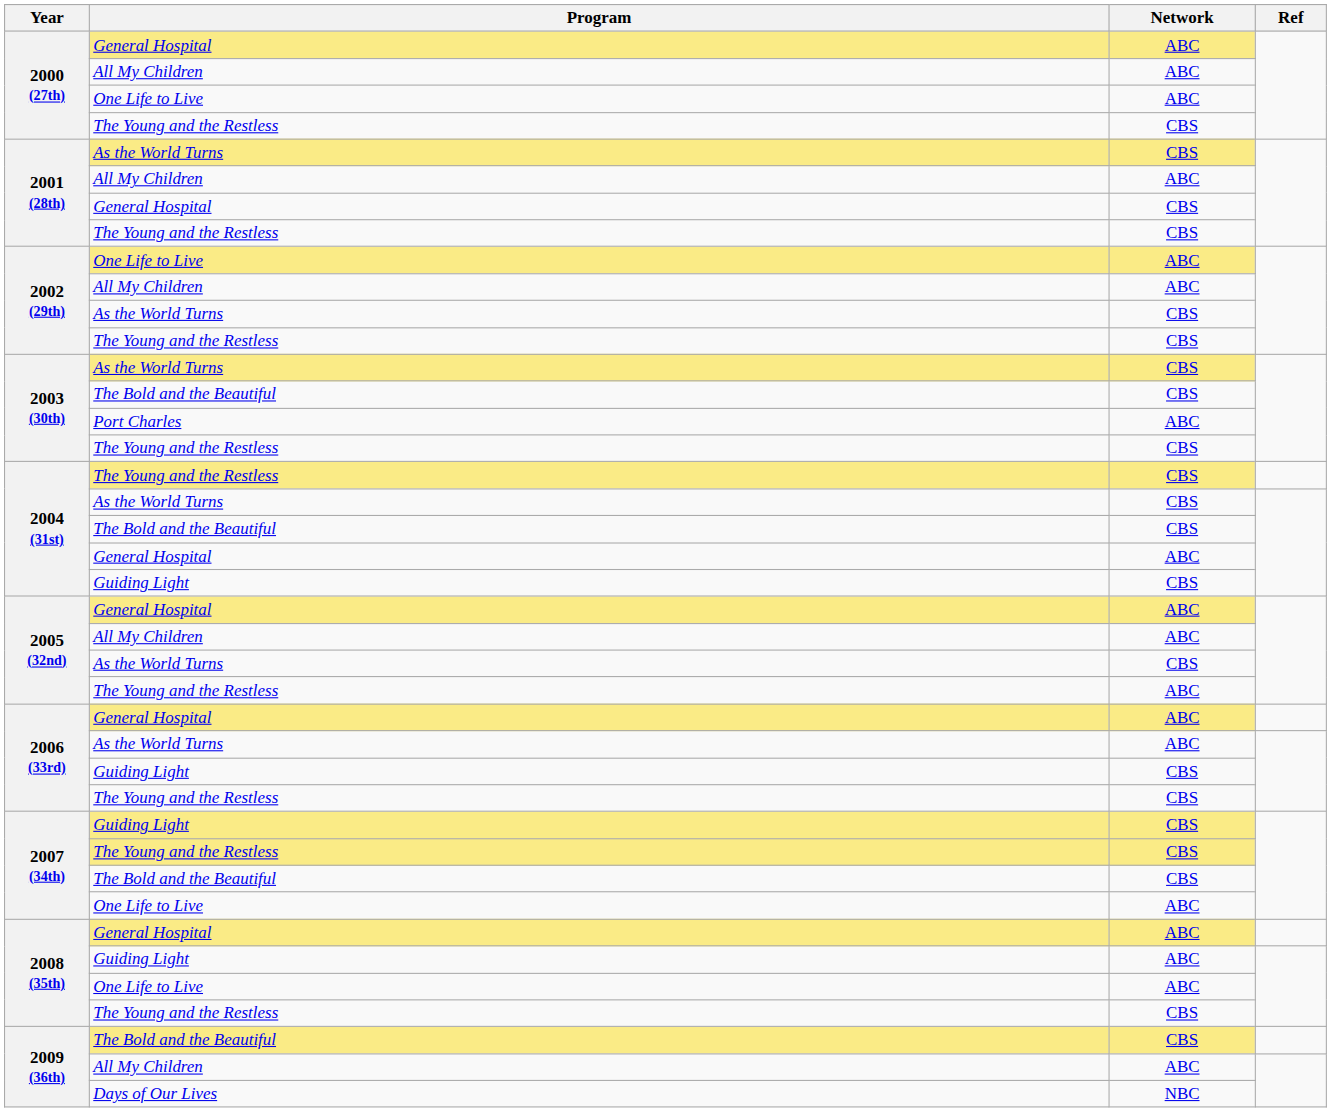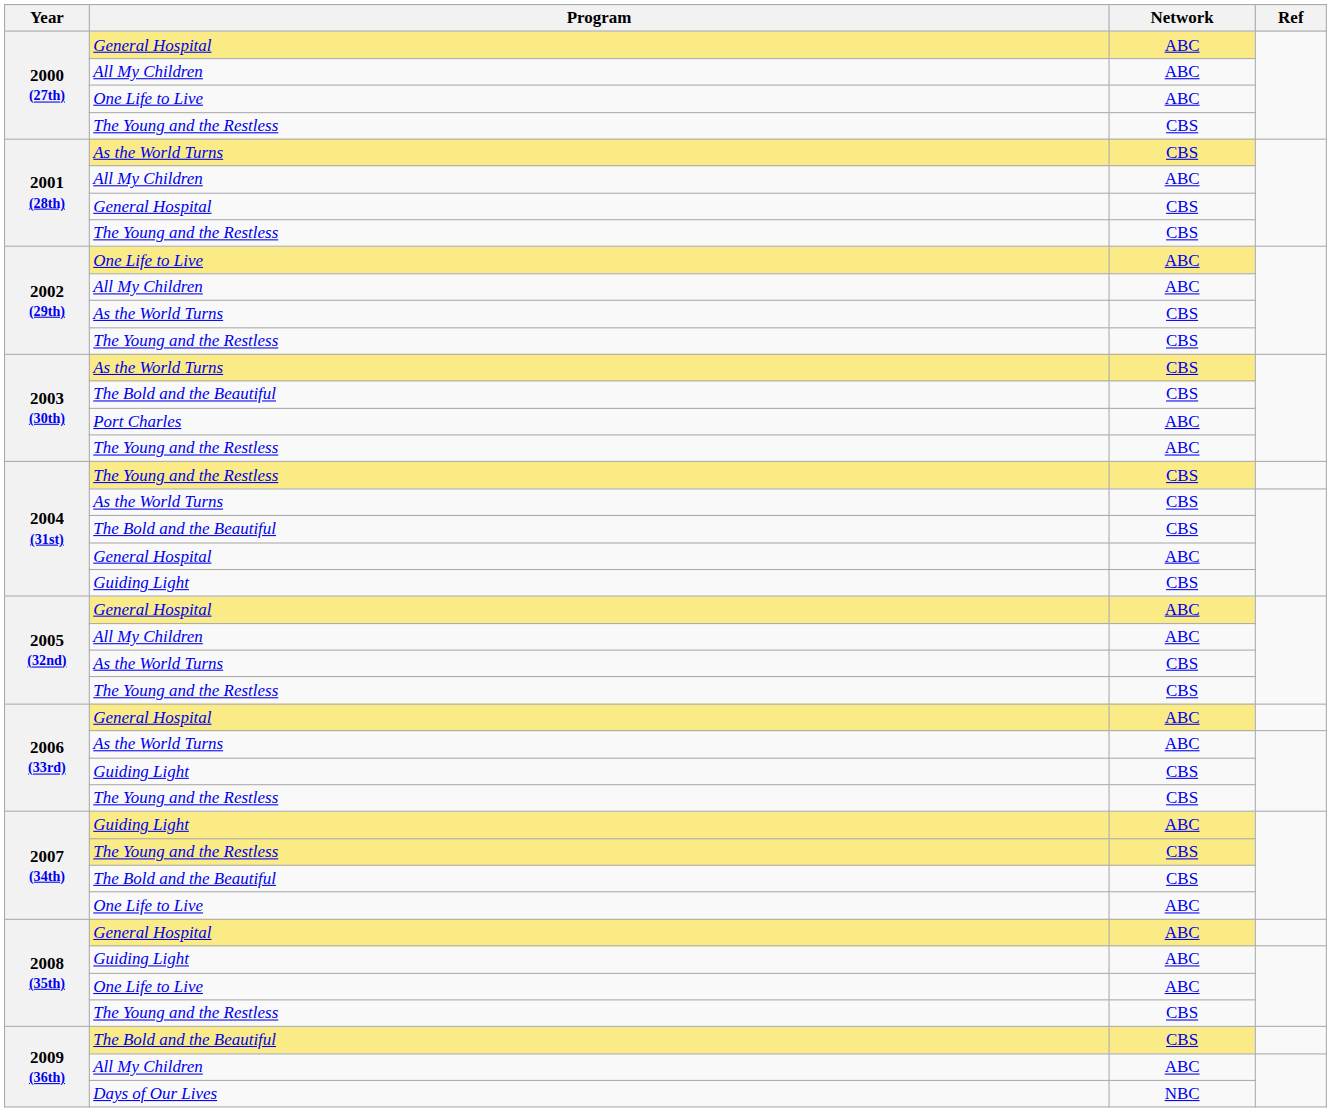 <table class="wikitable sortable" style="text-align:center;">
 <tr style="background:#bebebe;">
 <th scope="col" style="width:1%;">Year</th>
 <th scope="col" style="width:20%;">Program</th>
 <th scope="col" style="width:2%;">Network</th>
 <th scope="col" style="width:1%;" class="unsortable">Ref</th>
 </tr>
 <tr>
 <th scope="row" rowspan=4>2000 <br><small><a href='#'>(27th)</a></small></th>
 <td style="background:#FAEB86;text-align:left;"><em><a href='#'>General Hospital</a></em></td>
 <td style="background:#FAEB86"><a href='#'>ABC</a></td>
 <td rowspan=4></td>
 </tr>
 <tr>
 <td style="text-align:left"><em><a href='#'>All My Children</a></em></td>
 <td><a href='#'>ABC</a></td>
 </tr>
 <tr>
 <td style="text-align:left"><em><a href='#'>One Life to Live</a></em></td>
 <td><a href='#'>ABC</a></td>
 </tr>
 <tr>
 <td style="text-align:left"><em><a href='#'>The Young and the Restless</a></em></td>
 <td><a href='#'>CBS</a></td>
 </tr>
 <tr>
 <th scope="row" rowspan=4>2001 <br><small><a href='#'>(28th)</a></small></th>
 <td style="background:#FAEB86;text-align:left;"><em><a href='#'>As the World Turns</a></em></td>
 <td style="background:#FAEB86"><a href='#'>CBS</a></td>
 <td rowspan=4></td>
 </tr>
 <tr>
 <td style="text-align:left"><em><a href='#'>All My Children</a></em></td>
 <td><a href='#'>ABC</a></td>
 </tr>
 <tr>
 <td style="text-align:left"><em><a href='#'>General Hospital</a></em></td>
 <td><a href='#'>CBS</a></td>
 </tr>
 <tr>
 <td style="text-align:left"><em><a href='#'>The Young and the Restless</a></em></td>
 <td><a href='#'>CBS</a></td>
 </tr>
 <tr>
 <th scope="row" rowspan=4>2002 <br><small><a href='#'>(29th)</a></small></th>
 <td style="background:#FAEB86;text-align:left;"><em><a href='#'>One Life to Live</a></em></td>
 <td style="background:#FAEB86"><a href='#'>ABC</a></td>
 <td rowspan=4></td>
 </tr>
 <tr>
 <td style="text-align:left"><em><a href='#'>All My Children</a></em></td>
 <td><a href='#'>ABC</a></td>
 </tr>
 <tr>
 <td style="text-align:left"><em><a href='#'>As the World Turns</a></em></td>
 <td><a href='#'>CBS</a></td>
 </tr>
 <tr>
 <td style="text-align:left"><em><a href='#'>The Young and the Restless</a></em></td>
 <td><a href='#'>CBS</a></td>
 </tr>
 <tr>
 <th scope="row" rowspan=4>2003 <br><small><a href='#'>(30th)</a></small></th>
 <td style="background:#FAEB86;text-align:left;"><em><a href='#'>As the World Turns</a></em></td>
 <td style="background:#FAEB86"><a href='#'>CBS</a></td>
 <td rowspan=4></td>
 </tr>
 <tr>
 <td style="text-align:left"><em><a href='#'>The Bold and the Beautiful</a></em></td>
 <td><a href='#'>CBS</a></td>
 </tr>
 <tr>
 <td style="text-align:left"><em><a href='#'>Port Charles</a></em></td>
 <td><a href='#'>ABC</a></td>
 </tr>
 <tr>
 <td style="text-align:left"><em><a href='#'>The Young and the Restless</a></em></td>
-<td><a href='#'>CBS</a></td>
+<td><a href='#'>ABC</a></td>
 </tr>
 <tr>
 <th scope="row" rowspan=5>2004 <br><small><a href='#'>(31st)</a></small></th>
 <td style="background:#FAEB86;text-align:left;"><em><a href='#'>The Young and the Restless</a></em></td>
 <td style="background:#FAEB86"><a href='#'>CBS</a></td>
 <td></td>
 </tr>
 <tr>
 <td style="text-align:left"><em><a href='#'>As the World Turns</a></em></td>
 <td><a href='#'>CBS</a></td>
 <td rowspan=4></td>
 </tr>
 <tr>
 <td style="text-align:left"><em><a href='#'>The Bold and the Beautiful</a></em></td>
 <td><a href='#'>CBS</a></td>
 </tr>
 <tr>
 <td style="text-align:left"><em><a href='#'>General Hospital</a></em></td>
 <td><a href='#'>ABC</a></td>
 </tr>
 <tr>
 <td style="text-align:left"><em><a href='#'>Guiding Light</a></em></td>
 <td><a href='#'>CBS</a></td>
 </tr>
 <tr>
 <th scope="row" rowspan=4>2005 <br><small><a href='#'>(32nd)</a></small></th>
 <td style="background:#FAEB86;text-align:left;"><em><a href='#'>General Hospital</a></em></td>
 <td style="background:#FAEB86"><a href='#'>ABC</a></td>
 <td rowspan=4></td>
 </tr>
 <tr>
 <td style="text-align:left"><em><a href='#'>All My Children</a></em></td>
 <td><a href='#'>ABC</a></td>
 </tr>
 <tr>
 <td style="text-align:left"><em><a href='#'>As the World Turns</a></em></td>
 <td><a href='#'>CBS</a></td>
 </tr>
 <tr>
 <td style="text-align:left"><em><a href='#'>The Young and the Restless</a></em></td>
-<td><a href='#'>ABC</a></td>
+<td><a href='#'>CBS</a></td>
 </tr>
 <tr>
 <th scope="row" rowspan=4>2006 <br><small><a href='#'>(33rd)</a></small></th>
 <td style="background:#FAEB86;text-align:left;"><em><a href='#'>General Hospital</a></em></td>
 <td style="background:#FAEB86"><a href='#'>ABC</a></td>
 <td></td>
 </tr>
 <tr>
 <td style="text-align:left"><em><a href='#'>As the World Turns</a></em></td>
 <td><a href='#'>ABC</a></td>
 <td rowspan=3></td>
 </tr>
 <tr>
 <td style="text-align:left"><em><a href='#'>Guiding Light</a></em></td>
 <td><a href='#'>CBS</a></td>
 </tr>
 <tr>
 <td style="text-align:left"><em><a href='#'>The Young and the Restless</a></em></td>
 <td><a href='#'>CBS</a></td>
 </tr>
 <tr>
 <th scope="row" rowspan=4>2007 <br><small><a href='#'>(34th)</a></small></th>
 <td style="background:#FAEB86;text-align:left;"><em><a href='#'>Guiding Light</a></em></td>
-<td style="background:#FAEB86"><a href='#'>CBS</a></td>
+<td style="background:#FAEB86"><a href='#'>ABC</a></td>
 <td rowspan=4></td>
 </tr>
 <tr>
 <td style="background:#FAEB86;text-align:left;"><em><a href='#'>The Young and the Restless</a></em></td>
 <td style="background:#FAEB86"><a href='#'>CBS</a></td>
 </tr>
 <tr>
 <td style="text-align:left"><em><a href='#'>The Bold and the Beautiful</a></em></td>
 <td><a href='#'>CBS</a></td>
 </tr>
 <tr>
 <td style="text-align:left"><em><a href='#'>One Life to Live</a></em></td>
 <td><a href='#'>ABC</a></td>
 </tr>
 <tr>
 <th scope="row" rowspan=4>2008 <br><small><a href='#'>(35th)</a></small></th>
 <td style="background:#FAEB86;text-align:left;"><em><a href='#'>General Hospital</a></em></td>
 <td style="background:#FAEB86"><a href='#'>ABC</a></td>
 <td></td>
 </tr>
 <tr>
 <td style="text-align:left"><em><a href='#'>Guiding Light</a></em></td>
 <td><a href='#'>ABC</a></td>
 <td rowspan=3></td>
 </tr>
 <tr>
 <td style="text-align:left"><em><a href='#'>One Life to Live</a></em></td>
 <td><a href='#'>ABC</a></td>
 </tr>
 <tr>
 <td style="text-align:left"><em><a href='#'>The Young and the Restless</a></em></td>
 <td><a href='#'>CBS</a></td>
 </tr>
 <tr>
 <th scope="row" rowspan=3>2009 <br><small><a href='#'>(36th)</a></small></th>
 <td style="background:#FAEB86;text-align:left;"><em><a href='#'>The Bold and the Beautiful</a></em></td>
 <td style="background:#FAEB86"><a href='#'>CBS</a></td>
 <td></td>
 </tr>
 <tr>
 <td style="text-align:left"><em><a href='#'>All My Children</a></em></td>
 <td><a href='#'>ABC</a></td>
 <td rowspan=2></td>
 </tr>
 <tr>
 <td style="text-align:left"><em><a href='#'>Days of Our Lives</a></em></td>
 <td><a href='#'>NBC</a></td>
 </tr>
 </table>
